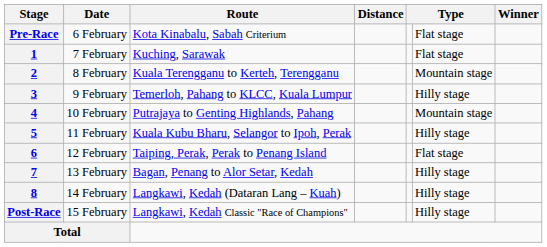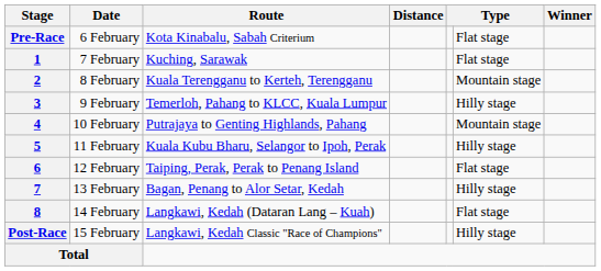 <table class="wikitable">
 <tr>
 <th scope=col>Stage</th>
 <th scope=col>Date</th>
 <th scope=col>Route</th>
 <th scope=col>Distance</th>
 <th scope=col colspan="2">Type</th>
 <th scope=col>Winner</th>
 </tr>
 <tr>
 <th scope=row><a href='#'>Pre-Race</a></th>
 <td style="text-align:right;">6 February</td>
 <td><a href='#'>Kota Kinabalu</a>, <a href='#'>Sabah</a> <small>Criterium</small></td>
 <td style="text-align:center;"></td>
 <td></td>
 <td>Flat stage</td>
 <td></td>
 </tr>
 <tr>
 <th scope=row><a href='#'>1</a></th>
 <td style="text-align:right;">7 February</td>
 <td><a href='#'>Kuching</a>, <a href='#'>Sarawak</a></td>
 <td style="text-align:center;"></td>
 <td></td>
 <td>Flat stage</td>
 <td></td>
 </tr>
 <tr>
 <th scope=row><a href='#'>2</a></th>
 <td style="text-align:right;">8 February</td>
 <td><a href='#'>Kuala Terengganu</a> to <a href='#'>Kerteh</a>, <a href='#'>Terengganu</a></td>
 <td style="text-align:center;"></td>
 <td></td>
 <td>Mountain stage</td>
 <td></td>
 </tr>
 <tr>
 <th scope=row><a href='#'>3</a></th>
 <td style="text-align:right;">9 February</td>
 <td><a href='#'>Temerloh</a>, <a href='#'>Pahang</a> to <a href='#'>KLCC</a>, <a href='#'>Kuala Lumpur</a></td>
 <td style="text-align:center;"></td>
 <td></td>
 <td>Hilly stage</td>
 <td></td>
 </tr>
 <tr>
 <th scope=row><a href='#'>4</a></th>
 <td style="text-align:right;">10 February</td>
 <td><a href='#'>Putrajaya</a> to <a href='#'>Genting Highlands</a>, <a href='#'>Pahang</a></td>
 <td style="text-align:center;"></td>
 <td></td>
 <td>Mountain stage</td>
 <td></td>
 </tr>
 <tr>
 <th scope=row><a href='#'>5</a></th>
 <td style="text-align:right;">11 February</td>
 <td><a href='#'>Kuala Kubu Bharu</a>, <a href='#'>Selangor</a> to <a href='#'>Ipoh</a>, <a href='#'>Perak</a></td>
 <td style="text-align:center;"></td>
 <td></td>
 <td>Hilly stage</td>
 <td></td>
 </tr>
 <tr>
 <th scope=row><a href='#'>6</a></th>
 <td style="text-align:right;">12 February</td>
 <td><a href='#'>Taiping, Perak</a>, <a href='#'>Perak</a> to <a href='#'>Penang Island</a></td>
 <td style="text-align:center;"></td>
 <td></td>
 <td>Flat stage</td>
 <td></td>
 </tr>
 <tr>
 <th scope=row><a href='#'>7</a></th>
 <td style="text-align:right;">13 February</td>
 <td><a href='#'>Bagan</a>, <a href='#'>Penang</a> to <a href='#'>Alor Setar</a>, <a href='#'>Kedah</a></td>
 <td style="text-align:center;"></td>
 <td></td>
 <td>Hilly stage</td>
 <td></td>
 </tr>
 <tr>
 <th scope=row><a href='#'>8</a></th>
 <td style="text-align:right;">14 February</td>
 <td><a href='#'>Langkawi</a>, <a href='#'>Kedah</a> (Dataran Lang – <a href='#'>Kuah</a>)</td>
 <td style="text-align:center;"></td>
 <td></td>
-<td>Hilly stage</td>
+<td>Flat stage</td>
 <td></td>
 </tr>
 <tr>
 <th scope=row><a href='#'>Post-Race</a></th>
 <td style="text-align:right;">15 February</td>
 <td><a href='#'>Langkawi</a>, <a href='#'>Kedah</a> <small>Classic "Race of Champions"</small></td>
 <td style="text-align:center;"></td>
 <td></td>
 <td>Hilly stage</td>
 <td></td>
 </tr>
 <tr>
 <th colspan="2">Total</th>
 <td colspan="5" style="text-align:center;"></td>
 </tr>
 </table>
